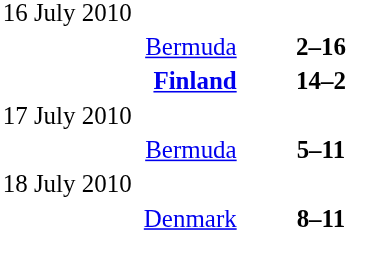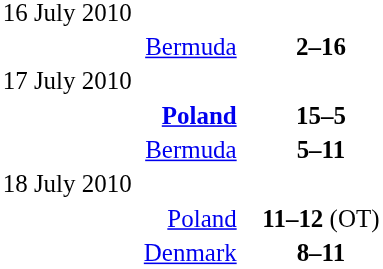 <table>
 <tr>
 <th width=150></th>
 <th width=100></th>
 <th width=150></th>
 </tr>
 <tr>
 <td>16 July 2010</td>
 </tr>
 <tr>
 <td align=right><a href='#'>Bermuda</a> </td>
 <td align=center><strong>2–16</strong></td>
 <td><strong></strong></td>
 </tr>
 <tr>
-<td align=right><strong><a href='#'>Finland</a> </strong></td>
-<td align=center><strong>14–2</strong></td>
-<td></td>
+<td>17 July 2010</td>
 </tr>
 <tr>
-<td>17 July 2010</td>
+<td align=right><strong><a href='#'>Poland</a> </strong></td>
+<td align=center><strong>15–5</strong></td>
+<td></td>
 </tr>
 <tr>
 <td align=right><a href='#'>Bermuda</a> </td>
 <td align=center><strong>5–11</strong></td>
 <td><strong></strong></td>
 </tr>
 <tr>
 <td>18 July 2010</td>
 </tr>
 <tr>
+<td align=right><a href='#'>Poland</a> </td>
+<td align=center><strong>11–12</strong> (OT)</td>
+<td><strong></strong></td>
+</tr>
+<tr>
 <td align=right><a href='#'>Denmark</a> </td>
 <td align=center><strong>8–11</strong></td>
 <td><strong></strong></td>
 </tr>
 </table>
